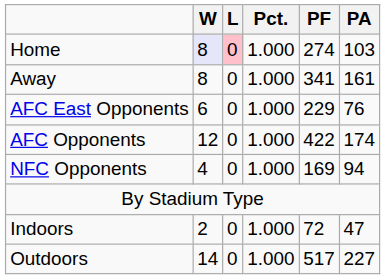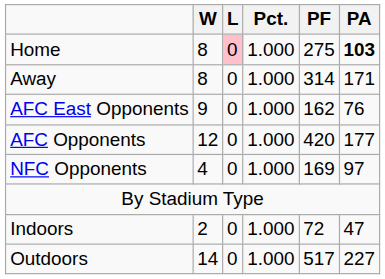 <table class="wikitable" style="margin:auto;">
 <tr>
 <td></td>
 <th>W</th>
 <th>L</th>
 <th>Pct.</th>
 <th>PF</th>
 <th>PA</th>
 </tr>
 <tr>
 <td>Home</td>
-<td style="background: lavender;">8</td>
+<td>8</td>
 <td style="background: pink;">0</td>
 <td>1.000</td>
-<td>274</td>
-<td>103</td>
+<td>275</td>
+<td><strong>103</strong></td>
 </tr>
 <tr>
 <td>Away</td>
 <td>8</td>
 <td>0</td>
 <td>1.000</td>
-<td>341</td>
-<td>161</td>
+<td>314</td>
+<td>171</td>
 </tr>
 <tr>
 <td><a href='#'>AFC East</a> Opponents</td>
-<td>6</td>
+<td>9</td>
 <td>0</td>
 <td>1.000</td>
-<td>229</td>
+<td>162</td>
 <td>76</td>
 </tr>
 <tr>
 <td><a href='#'>AFC</a> Opponents</td>
 <td>12</td>
 <td>0</td>
 <td>1.000</td>
-<td>422</td>
-<td>174</td>
+<td>420</td>
+<td>177</td>
 </tr>
 <tr>
 <td><a href='#'>NFC</a> Opponents</td>
 <td>4</td>
 <td>0</td>
 <td>1.000</td>
 <td>169</td>
-<td>94</td>
+<td>97</td>
 </tr>
 <tr>
 <td colspan="7" style="text-align:center;">By Stadium Type</td>
 </tr>
 <tr>
 <td>Indoors</td>
 <td>2</td>
 <td>0</td>
 <td>1.000</td>
 <td>72</td>
 <td>47</td>
 </tr>
 <tr>
 <td>Outdoors</td>
 <td>14</td>
 <td>0</td>
 <td>1.000</td>
 <td>517</td>
 <td>227</td>
 </tr>
 </table>
